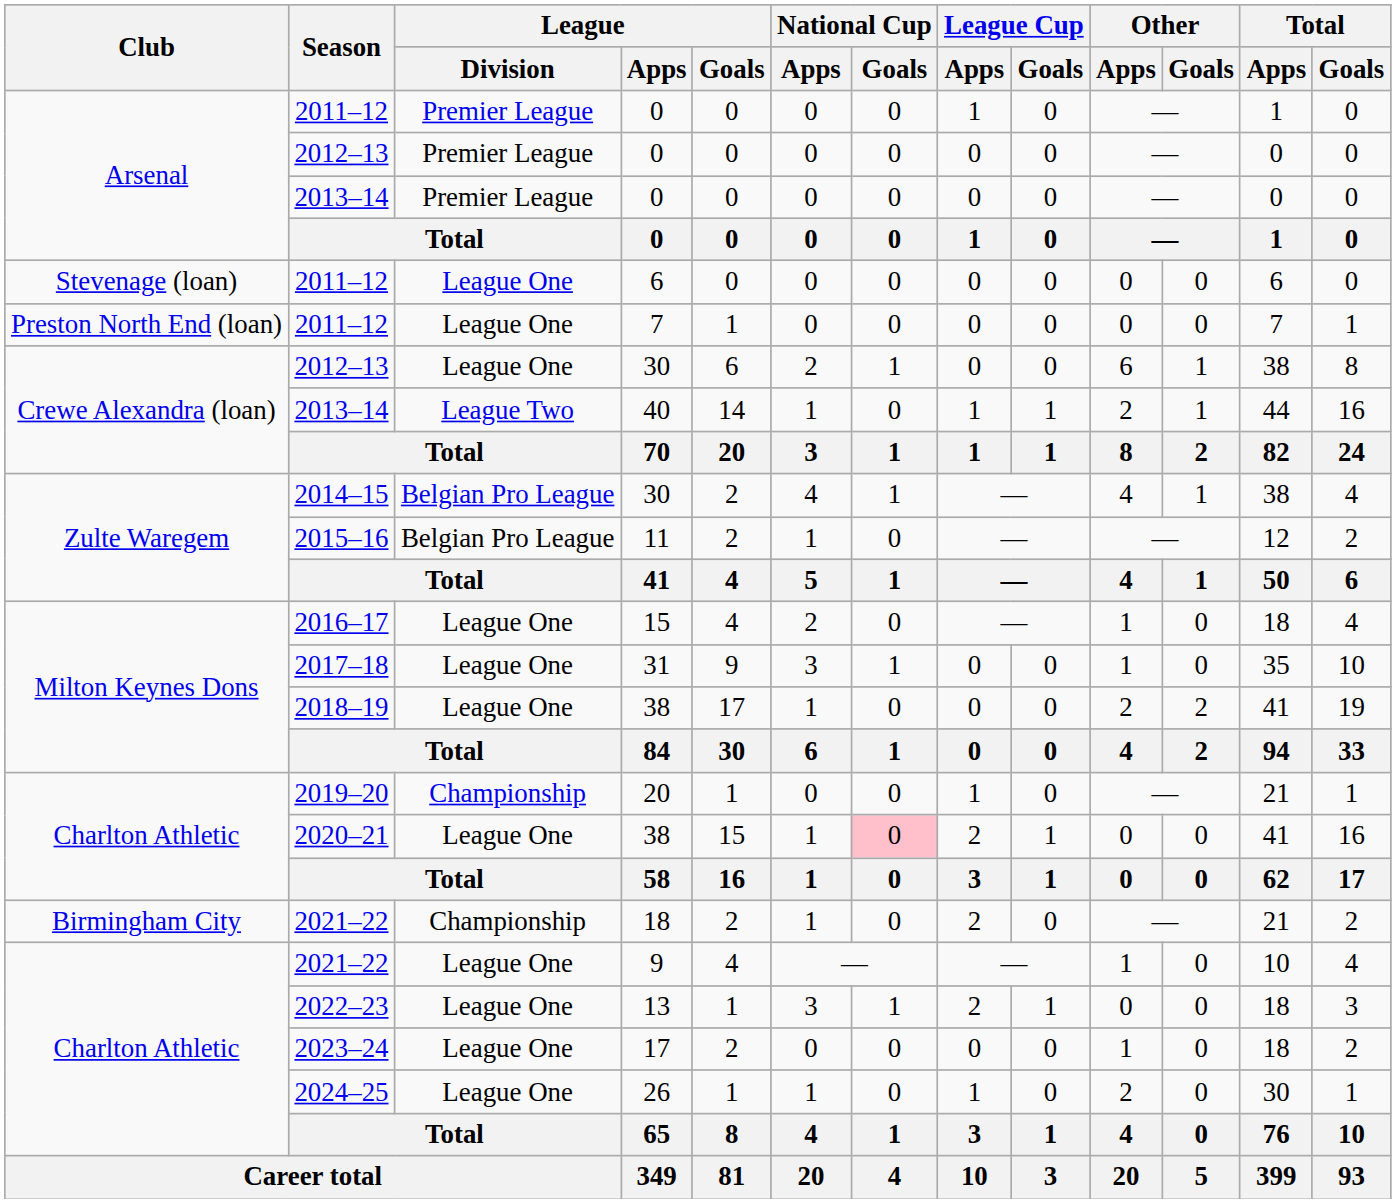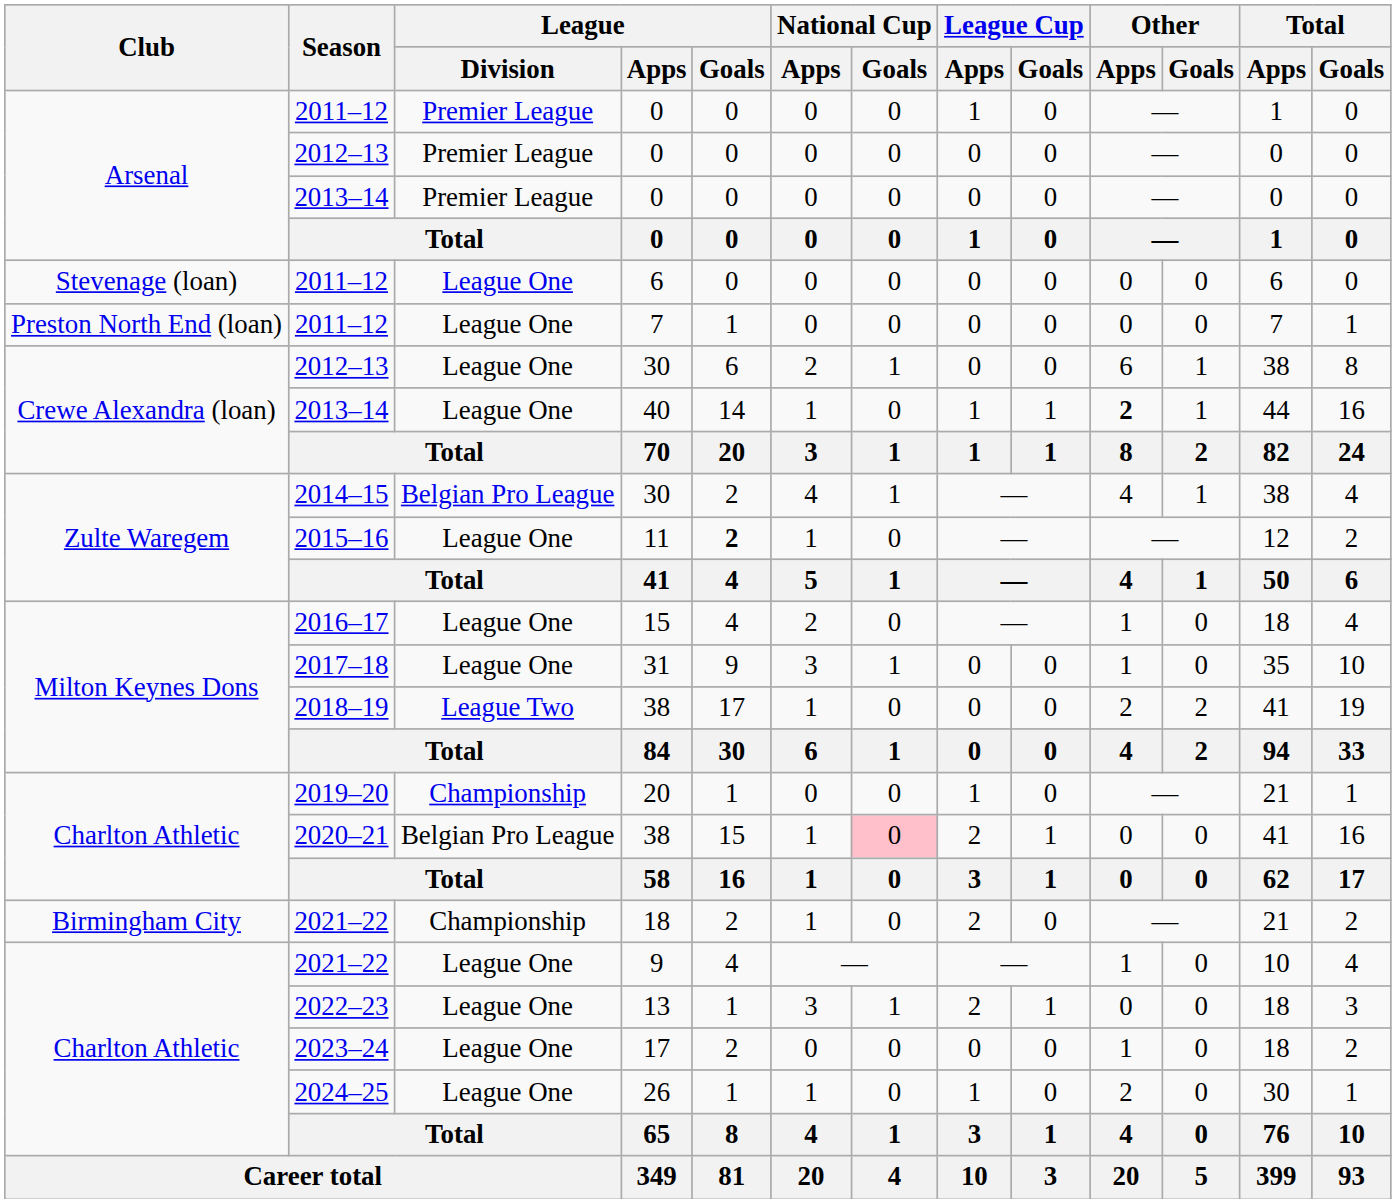 <table class=wikitable style="text-align: center;">
 <tr>
 <th rowspan=2>Club</th>
 <th rowspan=2>Season</th>
 <th colspan=3>League</th>
 <th colspan=2>National Cup</th>
 <th colspan=2><a href='#'>League Cup</a></th>
 <th colspan=2>Other</th>
 <th colspan=2>Total</th>
 </tr>
 <tr>
 <th>Division</th>
 <th>Apps</th>
 <th>Goals</th>
 <th>Apps</th>
 <th>Goals</th>
 <th>Apps</th>
 <th>Goals</th>
 <th>Apps</th>
 <th>Goals</th>
 <th>Apps</th>
 <th>Goals</th>
 </tr>
 <tr>
 <td rowspan=4><a href='#'>Arsenal</a></td>
 <td><a href='#'>2011–12</a></td>
 <td><a href='#'>Premier League</a></td>
 <td>0</td>
 <td>0</td>
 <td>0</td>
 <td>0</td>
 <td>1</td>
 <td>0</td>
 <td colspan=2>—</td>
 <td>1</td>
 <td>0</td>
 </tr>
 <tr>
 <td><a href='#'>2012–13</a></td>
 <td>Premier League</td>
 <td>0</td>
 <td>0</td>
 <td>0</td>
 <td>0</td>
 <td>0</td>
 <td>0</td>
 <td colspan=2>—</td>
 <td>0</td>
 <td>0</td>
 </tr>
 <tr>
 <td><a href='#'>2013–14</a></td>
 <td>Premier League</td>
 <td>0</td>
 <td>0</td>
 <td>0</td>
 <td>0</td>
 <td>0</td>
 <td>0</td>
 <td colspan=2>—</td>
 <td>0</td>
 <td>0</td>
 </tr>
 <tr>
 <th colspan=2>Total</th>
 <th>0</th>
 <th>0</th>
 <th>0</th>
 <th>0</th>
 <th>1</th>
 <th>0</th>
 <th colspan=2>—</th>
 <th>1</th>
 <th>0</th>
 </tr>
 <tr>
 <td><a href='#'>Stevenage</a> (loan)</td>
 <td><a href='#'>2011–12</a></td>
 <td><a href='#'>League One</a></td>
 <td>6</td>
 <td>0</td>
 <td>0</td>
 <td>0</td>
 <td>0</td>
 <td>0</td>
 <td>0</td>
 <td>0</td>
 <td>6</td>
 <td>0</td>
 </tr>
 <tr>
 <td><a href='#'>Preston North End</a> (loan)</td>
 <td><a href='#'>2011–12</a></td>
 <td>League One</td>
 <td>7</td>
 <td>1</td>
 <td>0</td>
 <td>0</td>
 <td>0</td>
 <td>0</td>
 <td>0</td>
 <td>0</td>
 <td>7</td>
 <td>1</td>
 </tr>
 <tr>
 <td rowspan=3><a href='#'>Crewe Alexandra</a> (loan)</td>
 <td><a href='#'>2012–13</a></td>
 <td>League One</td>
 <td>30</td>
 <td>6</td>
 <td>2</td>
 <td>1</td>
 <td>0</td>
 <td>0</td>
 <td>6</td>
 <td>1</td>
 <td>38</td>
 <td>8</td>
 </tr>
 <tr>
 <td><a href='#'>2013–14</a></td>
-<td><a href='#'>League Two</a></td>
+<td>League One</td>
 <td>40</td>
 <td>14</td>
 <td>1</td>
 <td>0</td>
 <td>1</td>
 <td>1</td>
-<td>2</td>
+<td><strong>2</strong></td>
 <td>1</td>
 <td>44</td>
 <td>16</td>
 </tr>
 <tr>
 <th colspan=2>Total</th>
 <th>70</th>
 <th>20</th>
 <th>3</th>
 <th>1</th>
 <th>1</th>
 <th>1</th>
 <th>8</th>
 <th>2</th>
 <th>82</th>
 <th>24</th>
 </tr>
 <tr>
 <td rowspan=3><a href='#'>Zulte Waregem</a></td>
 <td><a href='#'>2014–15</a></td>
 <td><a href='#'>Belgian Pro League</a></td>
 <td>30</td>
 <td>2</td>
 <td>4</td>
 <td>1</td>
 <td colspan=2>—</td>
 <td>4</td>
 <td>1</td>
 <td>38</td>
 <td>4</td>
 </tr>
 <tr>
 <td><a href='#'>2015–16</a></td>
-<td>Belgian Pro League</td>
+<td>League One</td>
 <td>11</td>
-<td>2</td>
+<td><strong>2</strong></td>
 <td>1</td>
 <td>0</td>
 <td colspan=2>—</td>
 <td colspan=2>—</td>
 <td>12</td>
 <td>2</td>
 </tr>
 <tr>
 <th colspan=2>Total</th>
 <th>41</th>
 <th>4</th>
 <th>5</th>
 <th>1</th>
 <th colspan=2>—</th>
 <th>4</th>
 <th>1</th>
 <th>50</th>
 <th>6</th>
 </tr>
 <tr>
 <td rowspan=4><a href='#'>Milton Keynes Dons</a></td>
 <td><a href='#'>2016–17</a></td>
 <td>League One</td>
 <td>15</td>
 <td>4</td>
 <td>2</td>
 <td>0</td>
 <td colspan=2>—</td>
 <td>1</td>
 <td>0</td>
 <td>18</td>
 <td>4</td>
 </tr>
 <tr>
 <td><a href='#'>2017–18</a></td>
 <td>League One</td>
 <td>31</td>
 <td>9</td>
 <td>3</td>
 <td>1</td>
 <td>0</td>
 <td>0</td>
 <td>1</td>
 <td>0</td>
 <td>35</td>
 <td>10</td>
 </tr>
 <tr>
 <td><a href='#'>2018–19</a></td>
-<td>League One</td>
+<td><a href='#'>League Two</a></td>
 <td>38</td>
 <td>17</td>
 <td>1</td>
 <td>0</td>
 <td>0</td>
 <td>0</td>
 <td>2</td>
 <td>2</td>
 <td>41</td>
 <td>19</td>
 </tr>
 <tr>
 <th colspan=2>Total</th>
 <th>84</th>
 <th>30</th>
 <th>6</th>
 <th>1</th>
 <th>0</th>
 <th>0</th>
 <th>4</th>
 <th>2</th>
 <th>94</th>
 <th>33</th>
 </tr>
 <tr>
 <td rowspan=3><a href='#'>Charlton Athletic</a></td>
 <td><a href='#'>2019–20</a></td>
 <td><a href='#'>Championship</a></td>
 <td>20</td>
 <td>1</td>
 <td>0</td>
 <td>0</td>
 <td>1</td>
 <td>0</td>
 <td colspan=2>—</td>
 <td>21</td>
 <td>1</td>
 </tr>
 <tr>
 <td><a href='#'>2020–21</a></td>
-<td>League One</td>
+<td>Belgian Pro League</td>
 <td>38</td>
 <td>15</td>
 <td>1</td>
 <td style="background: pink;">0</td>
 <td>2</td>
 <td>1</td>
 <td>0</td>
 <td>0</td>
 <td>41</td>
 <td>16</td>
 </tr>
 <tr>
 <th colspan=2>Total</th>
 <th>58</th>
 <th>16</th>
 <th>1</th>
 <th>0</th>
 <th>3</th>
 <th>1</th>
 <th>0</th>
 <th>0</th>
 <th>62</th>
 <th>17</th>
 </tr>
 <tr>
 <td><a href='#'>Birmingham City</a></td>
 <td><a href='#'>2021–22</a></td>
 <td>Championship</td>
 <td>18</td>
 <td>2</td>
 <td>1</td>
 <td>0</td>
 <td>2</td>
 <td>0</td>
 <td colspan=2>—</td>
 <td>21</td>
 <td>2</td>
 </tr>
 <tr>
 <td rowspan=5><a href='#'>Charlton Athletic</a></td>
 <td><a href='#'>2021–22</a></td>
 <td>League One</td>
 <td>9</td>
 <td>4</td>
 <td colspan=2>—</td>
 <td colspan=2>—</td>
 <td>1</td>
 <td>0</td>
 <td>10</td>
 <td>4</td>
 </tr>
 <tr>
 <td><a href='#'>2022–23</a></td>
 <td>League One</td>
 <td>13</td>
 <td>1</td>
 <td>3</td>
 <td>1</td>
 <td>2</td>
 <td>1</td>
 <td>0</td>
 <td>0</td>
 <td>18</td>
 <td>3</td>
 </tr>
 <tr>
 <td><a href='#'>2023–24</a></td>
 <td>League One</td>
 <td>17</td>
 <td>2</td>
 <td>0</td>
 <td>0</td>
 <td>0</td>
 <td>0</td>
 <td>1</td>
 <td>0</td>
 <td>18</td>
 <td>2</td>
 </tr>
 <tr>
 <td><a href='#'>2024–25</a></td>
 <td>League One</td>
 <td>26</td>
 <td>1</td>
 <td>1</td>
 <td>0</td>
 <td>1</td>
 <td>0</td>
 <td>2</td>
 <td>0</td>
 <td>30</td>
 <td>1</td>
 </tr>
 <tr>
 <th colspan=2>Total</th>
 <th>65</th>
 <th>8</th>
 <th>4</th>
 <th>1</th>
 <th>3</th>
 <th>1</th>
 <th>4</th>
 <th>0</th>
 <th>76</th>
 <th>10</th>
 </tr>
 <tr>
 <th colspan=3>Career total</th>
 <th>349</th>
 <th>81</th>
 <th>20</th>
 <th>4</th>
 <th>10</th>
 <th>3</th>
 <th>20</th>
 <th>5</th>
 <th>399</th>
 <th>93</th>
 </tr>
 </table>
